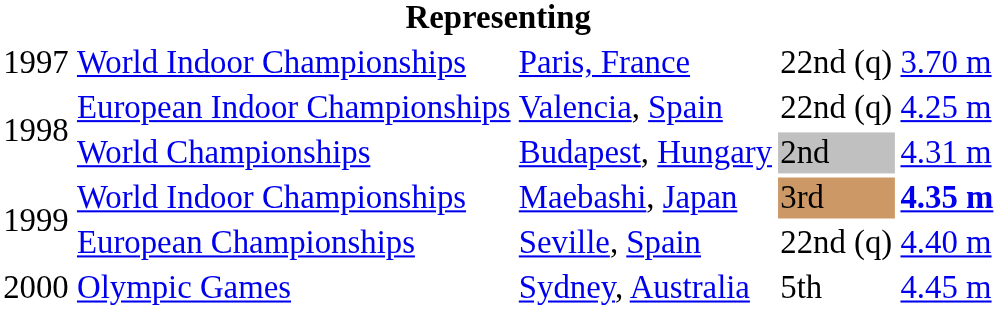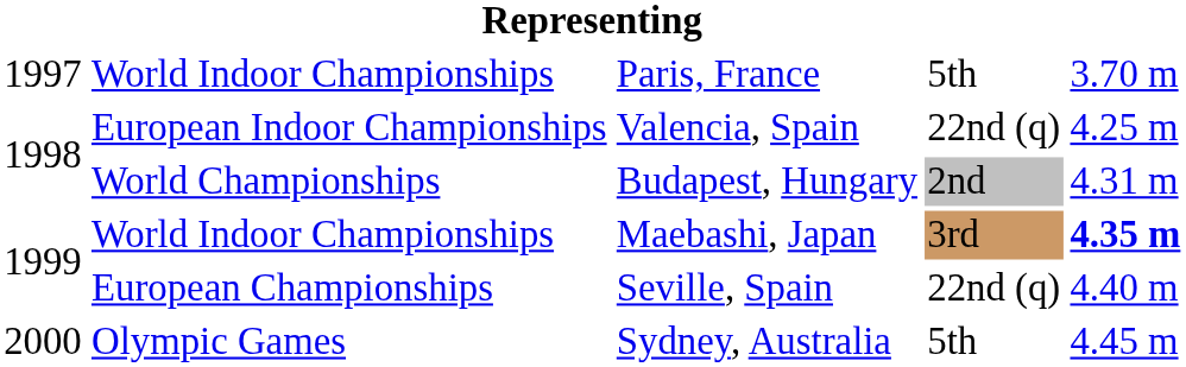 <table>
 <tr>
 <th colspan="5">Representing </th>
 </tr>
 <tr>
 <td>1997</td>
 <td><a href='#'>World Indoor Championships</a></td>
 <td><a href='#'>Paris, France</a></td>
-<td>22nd (q)</td>
+<td>5th</td>
 <td><a href='#'>3.70 m</a></td>
 </tr>
 <tr>
 <td rowspan=2>1998</td>
 <td><a href='#'>European Indoor Championships</a></td>
 <td><a href='#'>Valencia</a>, <a href='#'>Spain</a></td>
 <td>22nd (q)</td>
 <td><a href='#'>4.25 m</a></td>
 </tr>
 <tr>
 <td><a href='#'>World Championships</a></td>
 <td><a href='#'>Budapest</a>, <a href='#'>Hungary</a></td>
 <td bgcolor="silver">2nd</td>
 <td><a href='#'>4.31 m</a></td>
 </tr>
 <tr>
 <td rowspan=2>1999</td>
 <td><a href='#'>World Indoor Championships</a></td>
 <td><a href='#'>Maebashi</a>, <a href='#'>Japan</a></td>
 <td bgcolor="cc9966">3rd</td>
 <td><strong><a href='#'>4.35 m</a></strong></td>
 </tr>
 <tr>
 <td><a href='#'>European Championships</a></td>
 <td><a href='#'>Seville</a>, <a href='#'>Spain</a></td>
 <td>22nd (q)</td>
 <td><a href='#'>4.40 m</a></td>
 </tr>
 <tr>
 <td>2000</td>
 <td><a href='#'>Olympic Games</a></td>
 <td><a href='#'>Sydney</a>, <a href='#'>Australia</a></td>
 <td>5th</td>
 <td><a href='#'>4.45 m</a></td>
 </tr>
 </table>
